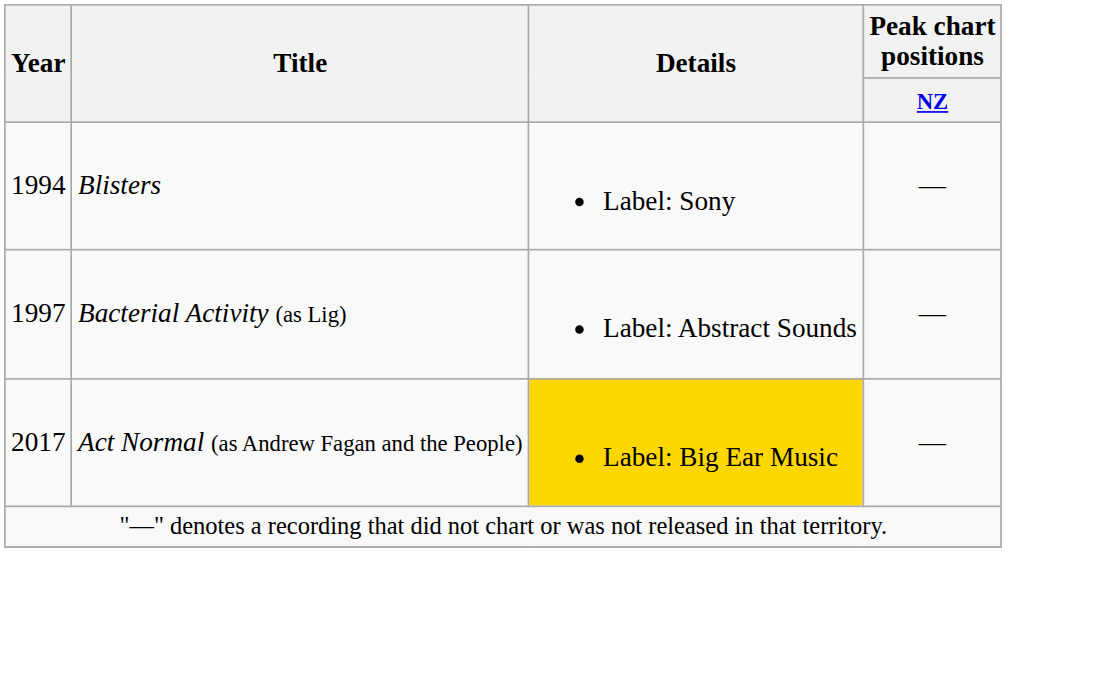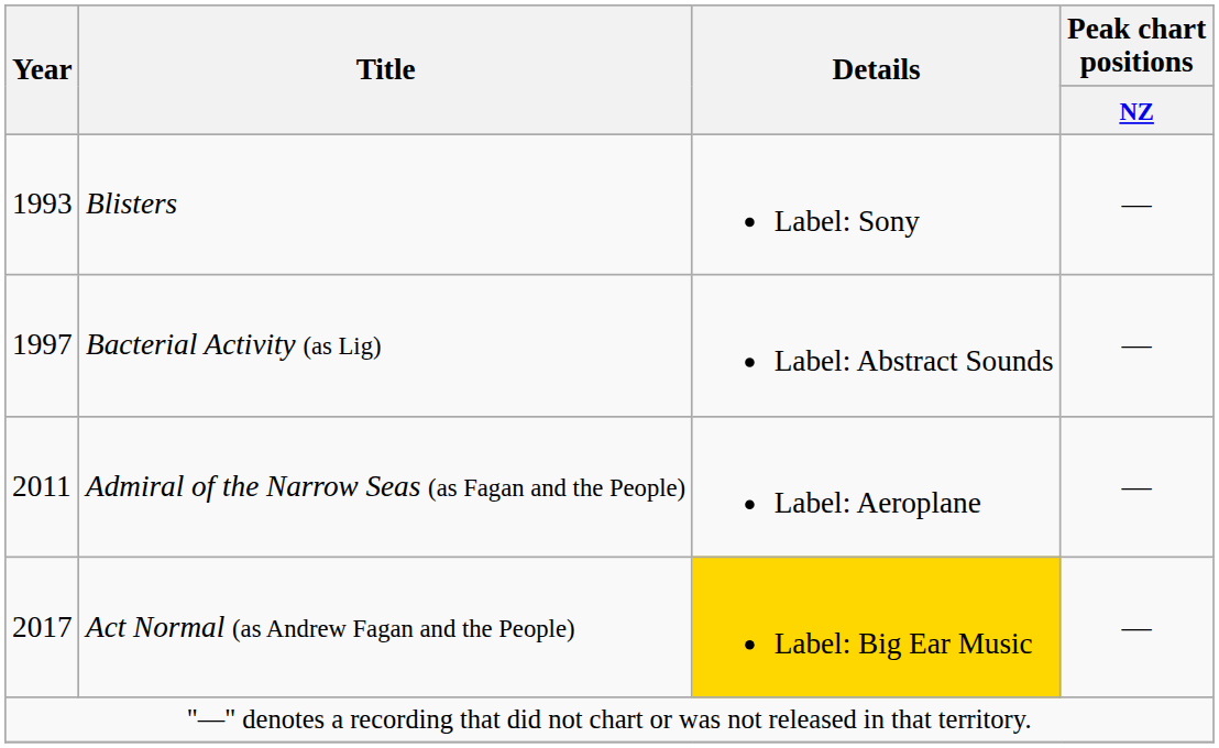 <table class="wikitable plainrowheaders">
 <tr>
 <th rowspan="2">Year</th>
 <th rowspan="2">Title</th>
 <th rowspan="2">Details</th>
 <th>Peak chart<br>positions</th>
 </tr>
 <tr>
 <th><small><a href='#'>NZ</a></small></th>
 </tr>
 <tr>
-<td>1994</td>
+<td>1993</td>
 <td><em>Blisters</em></td>
 <td><br><ul><li>Label: Sony</li></ul></td>
 <td align="center">—</td>
 </tr>
 <tr>
 <td>1997</td>
 <td><em>Bacterial Activity</em> <small>(as Lig)</small></td>
 <td><br><ul><li>Label: Abstract Sounds</li></ul></td>
+<td align="center">—</td>
+</tr>
+<tr>
+<td>2011</td>
+<td><em>Admiral of the Narrow Seas</em> <small>(as Fagan and the People)</small></td>
+<td><br><ul><li>Label: Aeroplane</li></ul></td>
 <td align="center">—</td>
 </tr>
 <tr>
 <td>2017</td>
 <td><em>Act Normal</em> <small>(as Andrew Fagan and the People)</small></td>
 <td style="background: gold;"><br><ul><li>Label: Big Ear Music</li></ul></td>
 <td align="center">—</td>
 </tr>
 <tr>
 <td colspan="4" style="font-size:90%" align="center">"—" denotes a recording that did not chart or was not released in that territory.</td>
 </tr>
 <tr>
 </tr>
 </table>
